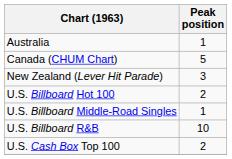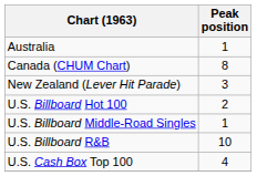 <table class="wikitable sortable">
 <tr>
 <th>Chart (1963)</th>
 <th>Peak<br>position</th>
 </tr>
 <tr>
 <td>Australia</td>
 <td style="text-align:center;">1</td>
 </tr>
 <tr>
 <td>Canada (<a href='#'>CHUM Chart</a>)</td>
-<td style="text-align:center;">5</td>
+<td style="text-align:center;">8</td>
 </tr>
 <tr>
 <td>New Zealand (<em>Lever Hit Parade</em>)</td>
 <td style="text-align:center;">3</td>
 </tr>
 <tr>
 <td>U.S. <em><a href='#'>Billboard</a></em> <a href='#'>Hot 100</a></td>
 <td style="text-align:center;">2</td>
 </tr>
 <tr>
 <td>U.S. <em>Billboard</em> <a href='#'>Middle-Road Singles</a></td>
 <td style="text-align:center;">1</td>
 </tr>
 <tr>
 <td>U.S. <em>Billboard</em> <a href='#'>R&B</a></td>
 <td style="text-align:center;">10</td>
 </tr>
 <tr>
 <td>U.S. <a href='#'><em>Cash Box</em></a> Top 100</td>
-<td align="center">2</td>
+<td align="center">4</td>
 </tr>
 <tr>
 </tr>
 </table>
